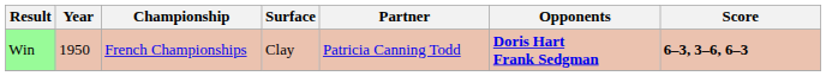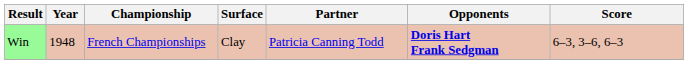 <table class="sortable wikitable">
 <tr>
 <th style="width:45px">Result</th>
 <th style="width:40px">Year</th>
 <th style="width:160px">Championship</th>
 <th style="width:50px">Surface</th>
 <th style="width:170px">Partner</th>
 <th style="width:170px">Opponents</th>
 <th style="width:160px" class="unsortable">Score</th>
 </tr>
 <tr style="background:#ebc2af;">
 <td style="background:#98fb98;">Win</td>
-<td>1950</td>
+<td>1948</td>
 <td><a href='#'>French Championships</a></td>
 <td>Clay</td>
 <td> <a href='#'>Patricia Canning Todd</a></td>
 <td><strong> <a href='#'>Doris Hart</a><br> <a href='#'>Frank Sedgman</a></strong></td>
-<td><strong>6–3, 3–6, 6–3</strong></td>
+<td>6–3, 3–6, 6–3</td>
 </tr>
 <tr style="background:#cfc;">
 </tr>
 </table>
